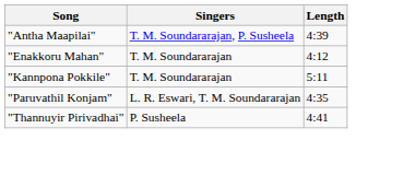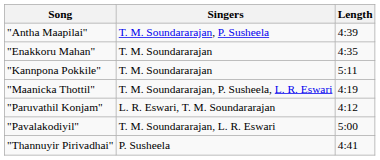 <table class="wikitable" style="font-size:95%;">
 <tr>
 <th>Song</th>
 <th>Singers</th>
 <th>Length</th>
 </tr>
 <tr>
 <td>"Antha Maapilai"</td>
 <td><a href='#'>T. M. Soundararajan</a>, <a href='#'>P. Susheela</a></td>
 <td>4:39</td>
 </tr>
 <tr>
 <td>"Enakkoru Mahan"</td>
 <td>T. M. Soundararajan</td>
-<td>4:12</td>
+<td>4:35</td>
 </tr>
 <tr>
 <td>"Kannpona Pokkile"</td>
 <td>T. M. Soundararajan</td>
 <td>5:11</td>
 </tr>
 <tr>
+<td>"Maanicka Thottil"</td>
+<td>T. M. Soundararajan, P. Susheela, <a href='#'>L. R. Eswari</a></td>
+<td>4:19</td>
+</tr>
+<tr>
 <td>"Paruvathil Konjam"</td>
 <td>L. R. Eswari, T. M. Soundararajan</td>
-<td>4:35</td>
+<td>4:12</td>
+</tr>
+<tr>
+<td>"Pavalakodiyil"</td>
+<td>T. M. Soundararajan, L. R. Eswari</td>
+<td>5:00</td>
 </tr>
 <tr>
 <td>"Thannuyir Pirivadhai"</td>
 <td>P. Susheela</td>
 <td>4:41</td>
 </tr>
 </table>
